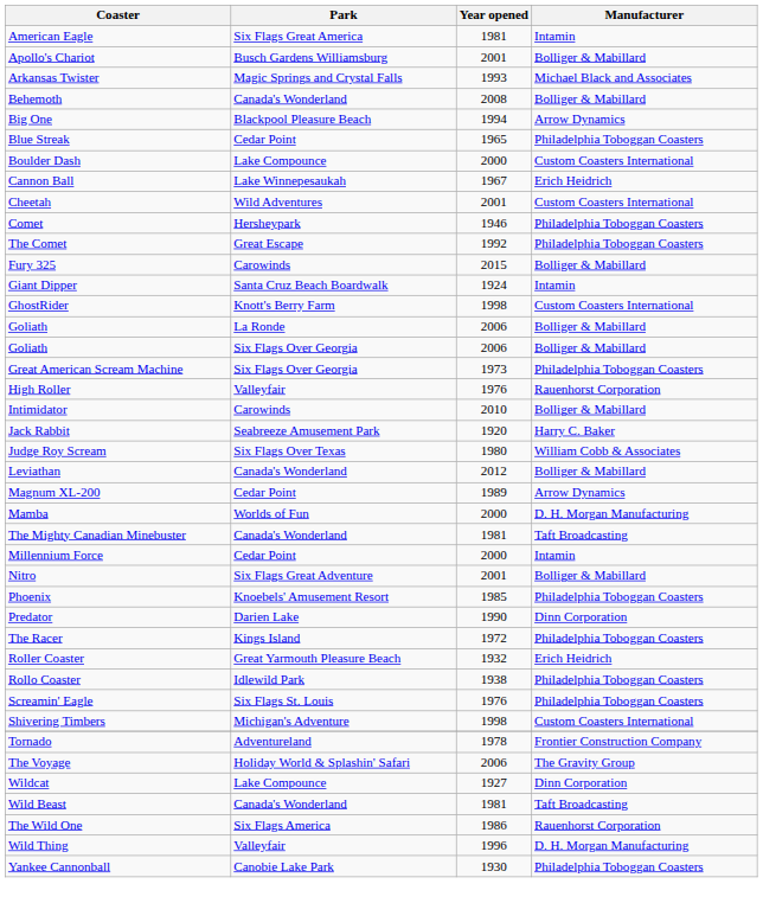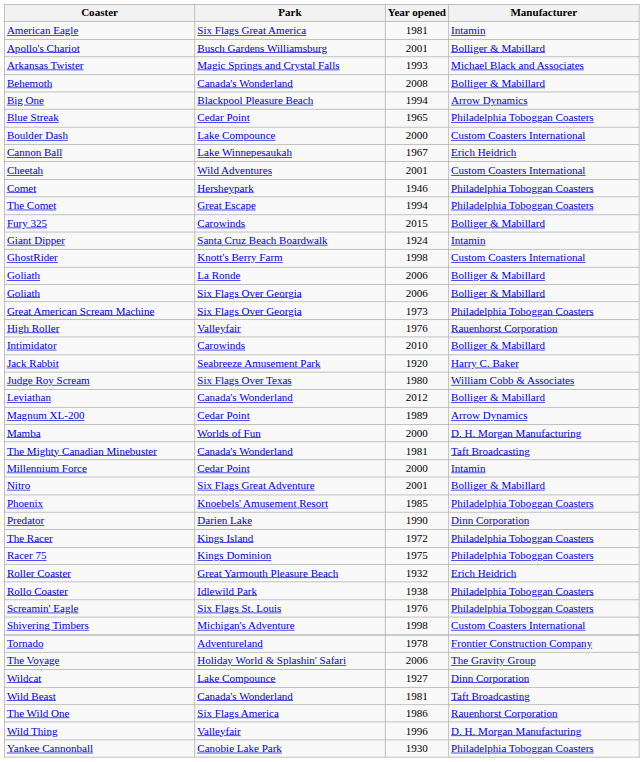 <table class="wikitable sortable">
 <tr>
 <th style="width:30%;">Coaster</th>
 <th style="width:30%;">Park</th>
 <th style="width:10%;">Year opened</th>
 <th style="width:30%;">Manufacturer</th>
 </tr>
 <tr>
 <td><a href='#'>American Eagle</a></td>
 <td><a href='#'>Six Flags Great America</a></td>
 <td style="text-align:center">1981</td>
 <td><a href='#'>Intamin</a></td>
 </tr>
 <tr>
 <td><a href='#'>Apollo's Chariot</a></td>
 <td><a href='#'>Busch Gardens Williamsburg</a></td>
 <td style="text-align:center">2001</td>
 <td><a href='#'>Bolliger & Mabillard</a></td>
 </tr>
 <tr>
 <td><a href='#'>Arkansas Twister</a></td>
 <td><a href='#'>Magic Springs and Crystal Falls</a></td>
 <td style="text-align:center">1993</td>
 <td><a href='#'>Michael Black and Associates</a></td>
 </tr>
 <tr>
 <td><a href='#'>Behemoth</a></td>
 <td><a href='#'>Canada's Wonderland</a></td>
 <td style="text-align:center">2008</td>
 <td><a href='#'>Bolliger & Mabillard</a></td>
 </tr>
 <tr>
 <td><a href='#'>Big One</a></td>
 <td><a href='#'>Blackpool Pleasure Beach</a></td>
 <td style="text-align:center">1994</td>
 <td><a href='#'>Arrow Dynamics</a></td>
 </tr>
 <tr>
 <td><a href='#'>Blue Streak</a></td>
 <td><a href='#'>Cedar Point</a></td>
 <td style="text-align:center">1965</td>
 <td><a href='#'>Philadelphia Toboggan Coasters</a></td>
 </tr>
 <tr>
 <td><a href='#'>Boulder Dash</a></td>
 <td><a href='#'>Lake Compounce</a></td>
 <td style="text-align:center">2000</td>
 <td><a href='#'>Custom Coasters International</a></td>
 </tr>
 <tr>
 <td><a href='#'>Cannon Ball</a></td>
 <td><a href='#'>Lake Winnepesaukah</a></td>
 <td style="text-align:center">1967</td>
 <td><a href='#'>Erich Heidrich</a></td>
 </tr>
 <tr>
 <td><a href='#'>Cheetah</a></td>
 <td><a href='#'>Wild Adventures</a></td>
 <td style="text-align:center">2001</td>
 <td><a href='#'>Custom Coasters International</a></td>
 </tr>
 <tr>
 <td><a href='#'>Comet</a></td>
 <td><a href='#'>Hersheypark</a></td>
 <td style="text-align:center">1946</td>
 <td><a href='#'>Philadelphia Toboggan Coasters</a></td>
 </tr>
 <tr>
 <td><a href='#'>The Comet</a></td>
 <td><a href='#'>Great Escape</a></td>
-<td style="text-align:center">1992</td>
+<td style="text-align:center">1994</td>
 <td><a href='#'>Philadelphia Toboggan Coasters</a></td>
 </tr>
 <tr>
 <td><a href='#'>Fury 325</a></td>
 <td><a href='#'>Carowinds</a></td>
 <td style="text-align:center">2015</td>
 <td><a href='#'>Bolliger & Mabillard</a></td>
 </tr>
 <tr>
 <td><a href='#'>Giant Dipper</a></td>
 <td><a href='#'>Santa Cruz Beach Boardwalk</a></td>
 <td style="text-align:center">1924</td>
 <td><a href='#'>Intamin</a></td>
 </tr>
 <tr>
 <td><a href='#'>GhostRider</a></td>
 <td><a href='#'>Knott's Berry Farm</a></td>
 <td style="text-align:center">1998</td>
 <td><a href='#'>Custom Coasters International</a></td>
 </tr>
 <tr>
 <td><a href='#'>Goliath</a></td>
 <td><a href='#'>La Ronde</a></td>
 <td style="text-align:center">2006</td>
 <td><a href='#'>Bolliger & Mabillard</a></td>
 </tr>
 <tr>
 <td><a href='#'>Goliath</a></td>
 <td><a href='#'>Six Flags Over Georgia</a></td>
 <td style="text-align:center">2006</td>
 <td><a href='#'>Bolliger & Mabillard</a></td>
 </tr>
 <tr>
 <td><a href='#'>Great American Scream Machine</a></td>
 <td><a href='#'>Six Flags Over Georgia</a></td>
 <td style="text-align:center">1973</td>
 <td><a href='#'>Philadelphia Toboggan Coasters</a></td>
 </tr>
 <tr>
 <td><a href='#'>High Roller</a></td>
 <td><a href='#'>Valleyfair</a></td>
 <td style="text-align:center">1976</td>
 <td><a href='#'>Rauenhorst Corporation</a></td>
 </tr>
 <tr>
 <td><a href='#'>Intimidator</a></td>
 <td><a href='#'>Carowinds</a></td>
 <td style="text-align:center">2010</td>
 <td><a href='#'>Bolliger & Mabillard</a></td>
 </tr>
 <tr>
 <td><a href='#'>Jack Rabbit</a></td>
 <td><a href='#'>Seabreeze Amusement Park</a></td>
 <td style="text-align:center">1920</td>
 <td><a href='#'>Harry C. Baker</a></td>
 </tr>
 <tr>
 <td><a href='#'>Judge Roy Scream</a></td>
 <td><a href='#'>Six Flags Over Texas</a></td>
 <td style="text-align:center">1980</td>
 <td><a href='#'>William Cobb & Associates</a></td>
 </tr>
 <tr>
 <td><a href='#'>Leviathan</a></td>
 <td><a href='#'>Canada's Wonderland</a></td>
 <td style="text-align:center">2012</td>
 <td><a href='#'>Bolliger & Mabillard</a></td>
 </tr>
 <tr>
 <td><a href='#'>Magnum XL-200</a></td>
 <td><a href='#'>Cedar Point</a></td>
 <td style="text-align:center">1989</td>
 <td><a href='#'>Arrow Dynamics</a></td>
 </tr>
 <tr>
 <td><a href='#'>Mamba</a></td>
 <td><a href='#'>Worlds of Fun</a></td>
 <td style="text-align:center">2000</td>
 <td><a href='#'>D. H. Morgan Manufacturing</a></td>
 </tr>
 <tr>
 <td><a href='#'>The Mighty Canadian Minebuster</a></td>
 <td><a href='#'>Canada's Wonderland</a></td>
 <td style="text-align:center">1981</td>
 <td><a href='#'>Taft Broadcasting</a></td>
 </tr>
 <tr>
 <td><a href='#'>Millennium Force</a></td>
 <td><a href='#'>Cedar Point</a></td>
 <td style="text-align:center">2000</td>
 <td><a href='#'>Intamin</a></td>
 </tr>
 <tr>
 <td><a href='#'>Nitro</a></td>
 <td><a href='#'>Six Flags Great Adventure</a></td>
 <td style="text-align:center">2001</td>
 <td><a href='#'>Bolliger & Mabillard</a></td>
 </tr>
 <tr>
 <td><a href='#'>Phoenix</a></td>
 <td><a href='#'>Knoebels' Amusement Resort</a></td>
 <td style="text-align:center">1985</td>
 <td><a href='#'>Philadelphia Toboggan Coasters</a></td>
 </tr>
 <tr>
 <td><a href='#'>Predator</a></td>
 <td><a href='#'>Darien Lake</a></td>
 <td style="text-align:center">1990</td>
 <td><a href='#'>Dinn Corporation</a></td>
 </tr>
 <tr>
 <td><a href='#'>The Racer</a></td>
 <td><a href='#'>Kings Island</a></td>
 <td style="text-align:center">1972</td>
 <td><a href='#'>Philadelphia Toboggan Coasters</a></td>
 </tr>
 <tr>
+<td><a href='#'>Racer 75</a></td>
+<td><a href='#'>Kings Dominion</a></td>
+<td style="text-align:center">1975</td>
+<td><a href='#'>Philadelphia Toboggan Coasters</a></td>
+</tr>
+<tr>
 <td><a href='#'>Roller Coaster</a></td>
 <td><a href='#'>Great Yarmouth Pleasure Beach</a></td>
 <td style="text-align:center">1932</td>
 <td><a href='#'>Erich Heidrich</a></td>
 </tr>
 <tr>
 <td><a href='#'>Rollo Coaster</a></td>
 <td><a href='#'>Idlewild Park</a></td>
 <td style="text-align:center">1938</td>
 <td><a href='#'>Philadelphia Toboggan Coasters</a></td>
 </tr>
 <tr>
 <td><a href='#'>Screamin' Eagle</a></td>
 <td><a href='#'>Six Flags St. Louis</a></td>
 <td style="text-align:center">1976</td>
 <td><a href='#'>Philadelphia Toboggan Coasters</a></td>
 </tr>
 <tr>
 <td><a href='#'>Shivering Timbers</a></td>
 <td><a href='#'>Michigan's Adventure</a></td>
 <td style="text-align:center">1998</td>
 <td><a href='#'>Custom Coasters International</a></td>
 </tr>
 <tr>
 </tr>
 <tr>
 <td><a href='#'>Tornado</a></td>
 <td><a href='#'>Adventureland</a></td>
 <td style="text-align:center">1978</td>
 <td><a href='#'>Frontier Construction Company</a></td>
 </tr>
 <tr>
 <td><a href='#'>The Voyage</a></td>
 <td><a href='#'>Holiday World & Splashin' Safari</a></td>
 <td style="text-align:center">2006</td>
 <td><a href='#'>The Gravity Group</a></td>
 </tr>
 <tr>
 <td><a href='#'>Wildcat</a></td>
 <td><a href='#'>Lake Compounce</a></td>
 <td style="text-align:center">1927</td>
 <td><a href='#'>Dinn Corporation</a></td>
 </tr>
 <tr>
 <td><a href='#'>Wild Beast</a></td>
 <td><a href='#'>Canada's Wonderland</a></td>
 <td style="text-align:center">1981</td>
 <td><a href='#'>Taft Broadcasting</a></td>
 </tr>
 <tr>
 <td><a href='#'>The Wild One</a></td>
 <td><a href='#'>Six Flags America</a></td>
 <td style="text-align:center">1986</td>
 <td><a href='#'>Rauenhorst Corporation</a></td>
 </tr>
 <tr>
 <td><a href='#'>Wild Thing</a></td>
 <td><a href='#'>Valleyfair</a></td>
 <td style="text-align:center">1996</td>
 <td><a href='#'>D. H. Morgan Manufacturing</a></td>
 </tr>
 <tr>
 <td><a href='#'>Yankee Cannonball</a></td>
 <td><a href='#'>Canobie Lake Park</a></td>
 <td style="text-align:center">1930</td>
 <td><a href='#'>Philadelphia Toboggan Coasters</a></td>
 </tr>
 </table>
